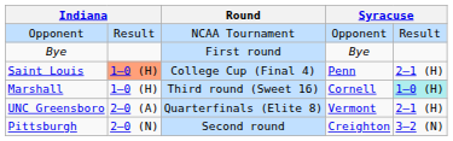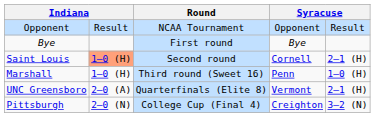 <table class="wikitable" style="text-align: center;">
 <tr>
 <th colspan="2"><a href='#'>Indiana</a> </th>
 <th>Round</th>
 <th colspan="2"><a href='#'>Syracuse</a> </th>
 </tr>
 <tr bgcolor="#c1e0ff">
 <td>Opponent</td>
 <td>Result</td>
 <td>NCAA Tournament</td>
 <td>Opponent</td>
 <td>Result</td>
 </tr>
 <tr>
 <td><em>Bye</em></td>
 <td></td>
 <td bgcolor="#c1e0ff">First round</td>
 <td><em>Bye</em></td>
 <td></td>
 </tr>
 <tr>
 <td align="left"><a href='#'>Saint Louis</a> </td>
 <td style="background: lightsalmon;"><a href='#'>1–0</a> (H)</td>
-<td bgcolor="#c1e0ff">College Cup (Final 4)</td>
-<td align="left"><a href='#'>Penn</a> </td>
+<td bgcolor="#c1e0ff">Second round</td>
+<td align="left"><a href='#'>Cornell</a> </td>
 <td><a href='#'>2–1</a> (H)</td>
 </tr>
 <tr>
 <td align="left"><a href='#'>Marshall</a> </td>
 <td><a href='#'>1–0</a> (H)</td>
 <td bgcolor="#c1e0ff">Third round (Sweet 16)</td>
-<td align="left"><a href='#'>Cornell</a> </td>
-<td style="background: paleturquoise;"><a href='#'>1–0</a> (H)</td>
+<td align="left"><a href='#'>Penn</a> </td>
+<td><a href='#'>1–0</a> (H)</td>
 </tr>
 <tr>
 <td align="left"><a href='#'>UNC Greensboro</a> </td>
 <td><a href='#'>2–0</a> (A)</td>
 <td bgcolor="#c1e0ff">Quarterfinals (Elite 8)</td>
 <td align="left"><a href='#'>Vermont</a> </td>
 <td><a href='#'>2–1</a> (H)</td>
 </tr>
 <tr>
 <td align="left"><a href='#'>Pittsburgh</a> </td>
 <td><a href='#'>2–0</a> (N)</td>
-<td bgcolor="#c1e0ff">Second round</td>
+<td bgcolor="#c1e0ff">College Cup (Final 4)</td>
 <td align="left"><a href='#'>Creighton</a> </td>
 <td><a href='#'>3–2</a> (N)</td>
 </tr>
 </table>
